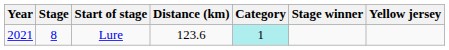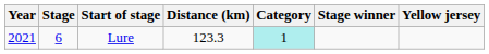 <table class="wikitable" style="text-align: center;">
 <tr>
 <th>Year</th>
 <th>Stage</th>
 <th>Start of stage</th>
 <th>Distance (km)</th>
 <th>Category</th>
 <th>Stage winner</th>
 <th>Yellow jersey</th>
 </tr>
 <tr>
 <td><a href='#'>2021</a></td>
-<td><a href='#'>8</a></td>
+<td><a href='#'>6</a></td>
 <td><a href='#'>Lure</a></td>
-<td>123.6</td>
+<td>123.3</td>
 <td style="background: paleturquoise;">1</td>
 <td align=left></td>
 <td align=left></td>
 </tr>
 </table>
